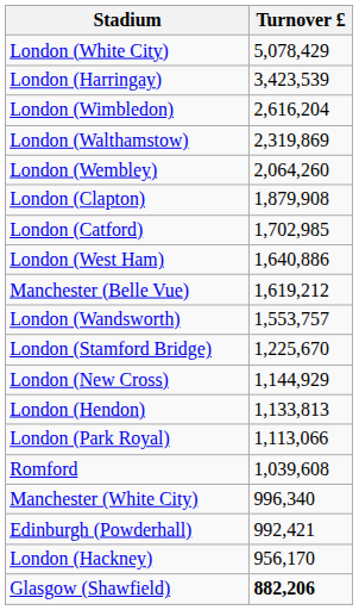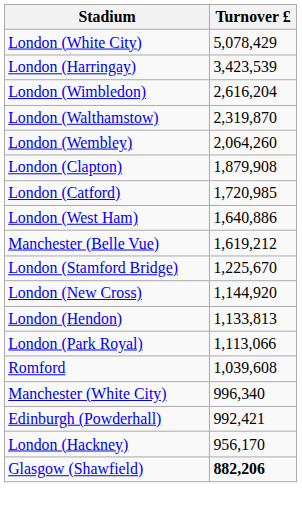 <table class="wikitable">
 <tr>
 <th width=200>Stadium</th>
 <th width=80>Turnover £</th>
 </tr>
 <tr>
 <td><a href='#'>London (White City)</a></td>
 <td>5,078,429</td>
 </tr>
 <tr>
 <td><a href='#'>London (Harringay)</a></td>
 <td>3,423,539</td>
 </tr>
 <tr>
 <td><a href='#'>London (Wimbledon)</a></td>
 <td>2,616,204</td>
 </tr>
 <tr>
 <td><a href='#'>London (Walthamstow)</a></td>
-<td>2,319,869</td>
+<td>2,319,870</td>
 </tr>
 <tr>
 <td><a href='#'>London (Wembley)</a></td>
 <td>2,064,260</td>
 </tr>
 <tr>
 <td><a href='#'>London (Clapton)</a></td>
 <td>1,879,908</td>
 </tr>
 <tr>
 <td><a href='#'>London (Catford)</a></td>
-<td>1,702,985</td>
+<td>1,720,985</td>
 </tr>
 <tr>
 <td><a href='#'>London (West Ham)</a></td>
 <td>1,640,886</td>
 </tr>
 <tr>
 <td><a href='#'>Manchester (Belle Vue)</a></td>
 <td>1,619,212</td>
 </tr>
 <tr>
-<td><a href='#'>London (Wandsworth)</a></td>
-<td>1,553,757</td>
-</tr>
-<tr>
 <td><a href='#'>London (Stamford Bridge)</a></td>
 <td>1,225,670</td>
 </tr>
 <tr>
 <td><a href='#'>London (New Cross)</a></td>
-<td>1,144,929</td>
+<td>1,144,920</td>
 </tr>
 <tr>
 <td><a href='#'>London (Hendon)</a></td>
 <td>1,133,813</td>
 </tr>
 <tr>
 <td><a href='#'>London (Park Royal)</a></td>
 <td>1,113,066</td>
 </tr>
 <tr>
 <td><a href='#'>Romford</a></td>
 <td>1,039,608</td>
 </tr>
 <tr>
 <td><a href='#'>Manchester (White City)</a></td>
 <td>996,340</td>
 </tr>
 <tr>
 <td><a href='#'>Edinburgh (Powderhall)</a></td>
 <td>992,421</td>
 </tr>
 <tr>
 <td><a href='#'>London (Hackney)</a></td>
 <td>956,170</td>
 </tr>
 <tr>
 <td><a href='#'>Glasgow (Shawfield)</a></td>
 <td><strong>882,206</strong></td>
 </tr>
 </table>
